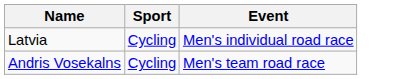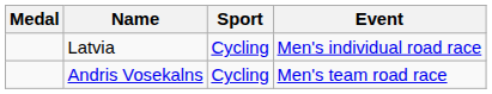 <table class="wikitable sortable" style="font-size: 95%;">
 <tr>
+<th>Medal</th>
 <th>Name</th>
 <th>Sport</th>
 <th>Event</th>
 </tr>
 <tr>
+<td></td>
 <td>Latvia</td>
 <td><a href='#'>Cycling</a></td>
 <td><a href='#'>Men's individual road race</a></td>
 </tr>
 <tr>
+<td></td>
 <td><a href='#'>Andris Vosekalns</a></td>
 <td><a href='#'>Cycling</a></td>
 <td><a href='#'>Men's team road race</a></td>
 </tr>
 </table>
